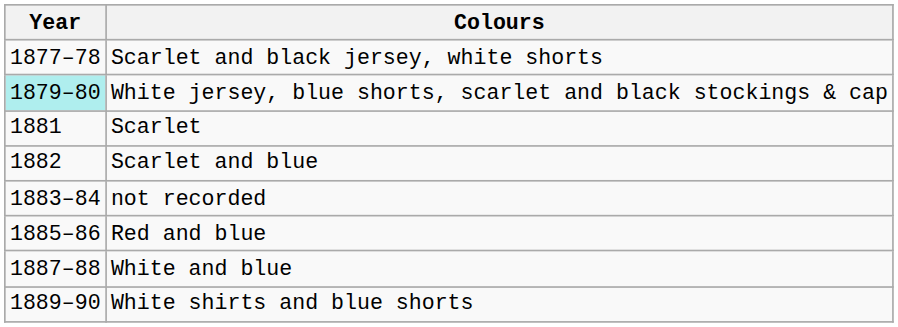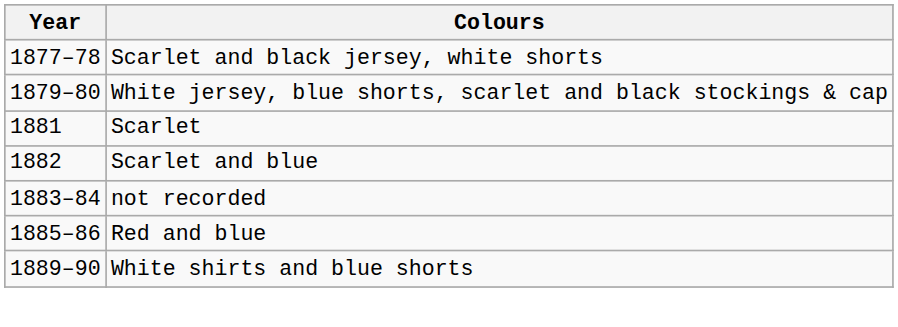 <table class="wikitable">
 <tr>
 <th>Year</th>
 <th>Colours</th>
 </tr>
 <tr>
 <td>1877–78</td>
 <td>Scarlet and black jersey, white shorts</td>
 </tr>
 <tr>
-<td style="background: paleturquoise;">1879–80</td>
+<td>1879–80</td>
 <td>White jersey, blue shorts, scarlet and black stockings & cap</td>
 </tr>
 <tr>
 <td>1881</td>
 <td>Scarlet</td>
 </tr>
 <tr>
 <td>1882</td>
 <td>Scarlet and blue</td>
 </tr>
 <tr>
 <td>1883–84</td>
 <td>not recorded</td>
 </tr>
 <tr>
 <td>1885–86</td>
 <td>Red and blue</td>
 </tr>
 <tr>
-<td>1887–88</td>
-<td>White and blue</td>
-</tr>
-<tr>
 <td>1889–90</td>
 <td>White shirts and blue shorts</td>
 </tr>
 </table>
